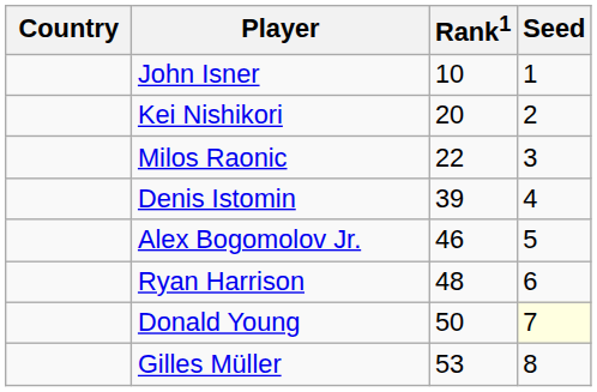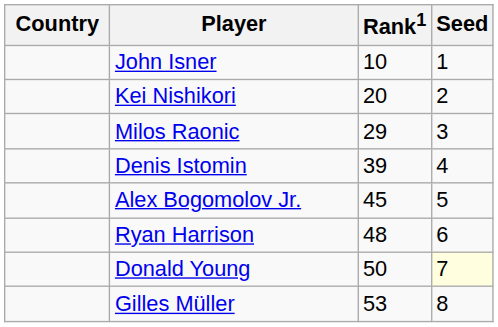 <table class="sortable wikitable">
 <tr>
 <th width="70">Country</th>
 <th width="175">Player</th>
 <th>Rank<sup>1</sup></th>
 <th>Seed</th>
 </tr>
 <tr>
 <td></td>
 <td><a href='#'>John Isner</a></td>
 <td>10</td>
 <td>1</td>
 </tr>
 <tr>
 <td></td>
 <td><a href='#'>Kei Nishikori</a></td>
 <td>20</td>
 <td>2</td>
 </tr>
 <tr>
 <td></td>
 <td><a href='#'>Milos Raonic</a></td>
-<td>22</td>
+<td>29</td>
 <td>3</td>
 </tr>
 <tr>
 <td></td>
 <td><a href='#'>Denis Istomin</a></td>
 <td>39</td>
 <td>4</td>
 </tr>
 <tr>
 <td></td>
 <td><a href='#'>Alex Bogomolov Jr.</a></td>
-<td>46</td>
+<td>45</td>
 <td>5</td>
 </tr>
 <tr>
 <td></td>
 <td><a href='#'>Ryan Harrison</a></td>
 <td>48</td>
 <td>6</td>
 </tr>
 <tr>
 <td></td>
 <td><a href='#'>Donald Young</a></td>
 <td>50</td>
 <td style="background: lightyellow;">7</td>
 </tr>
 <tr>
 <td></td>
 <td><a href='#'>Gilles Müller</a></td>
 <td>53</td>
 <td>8</td>
 </tr>
 </table>
